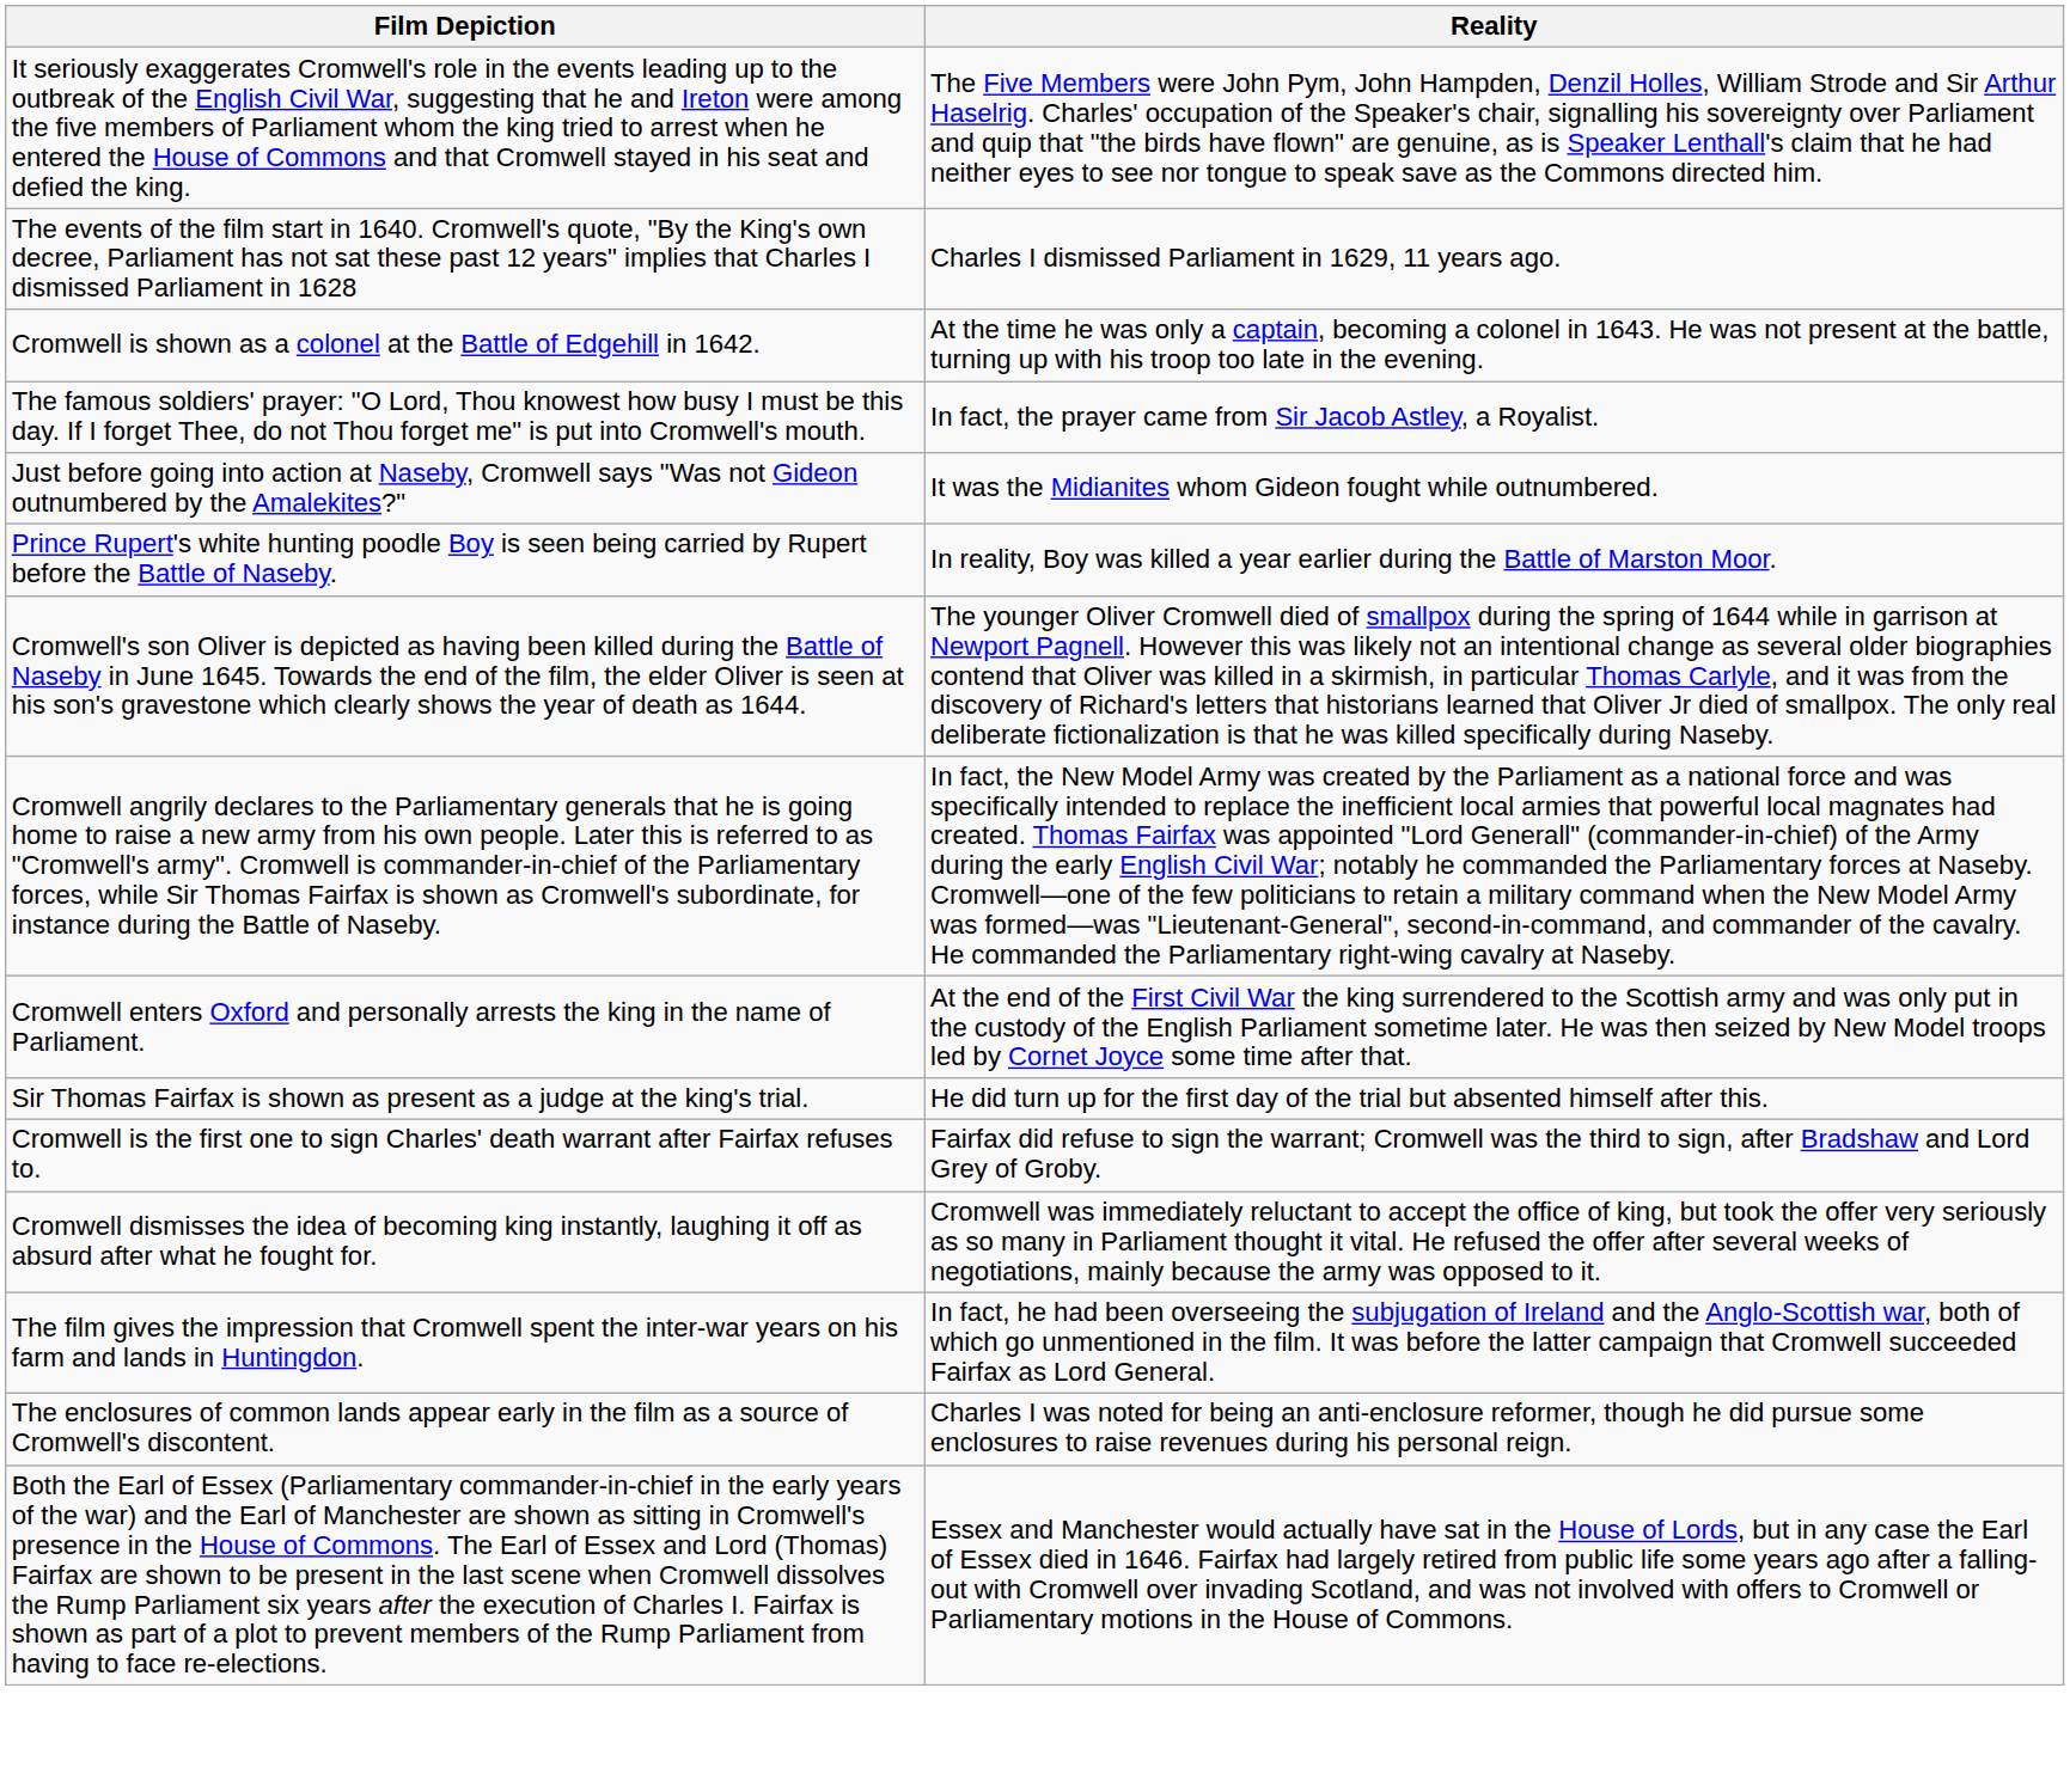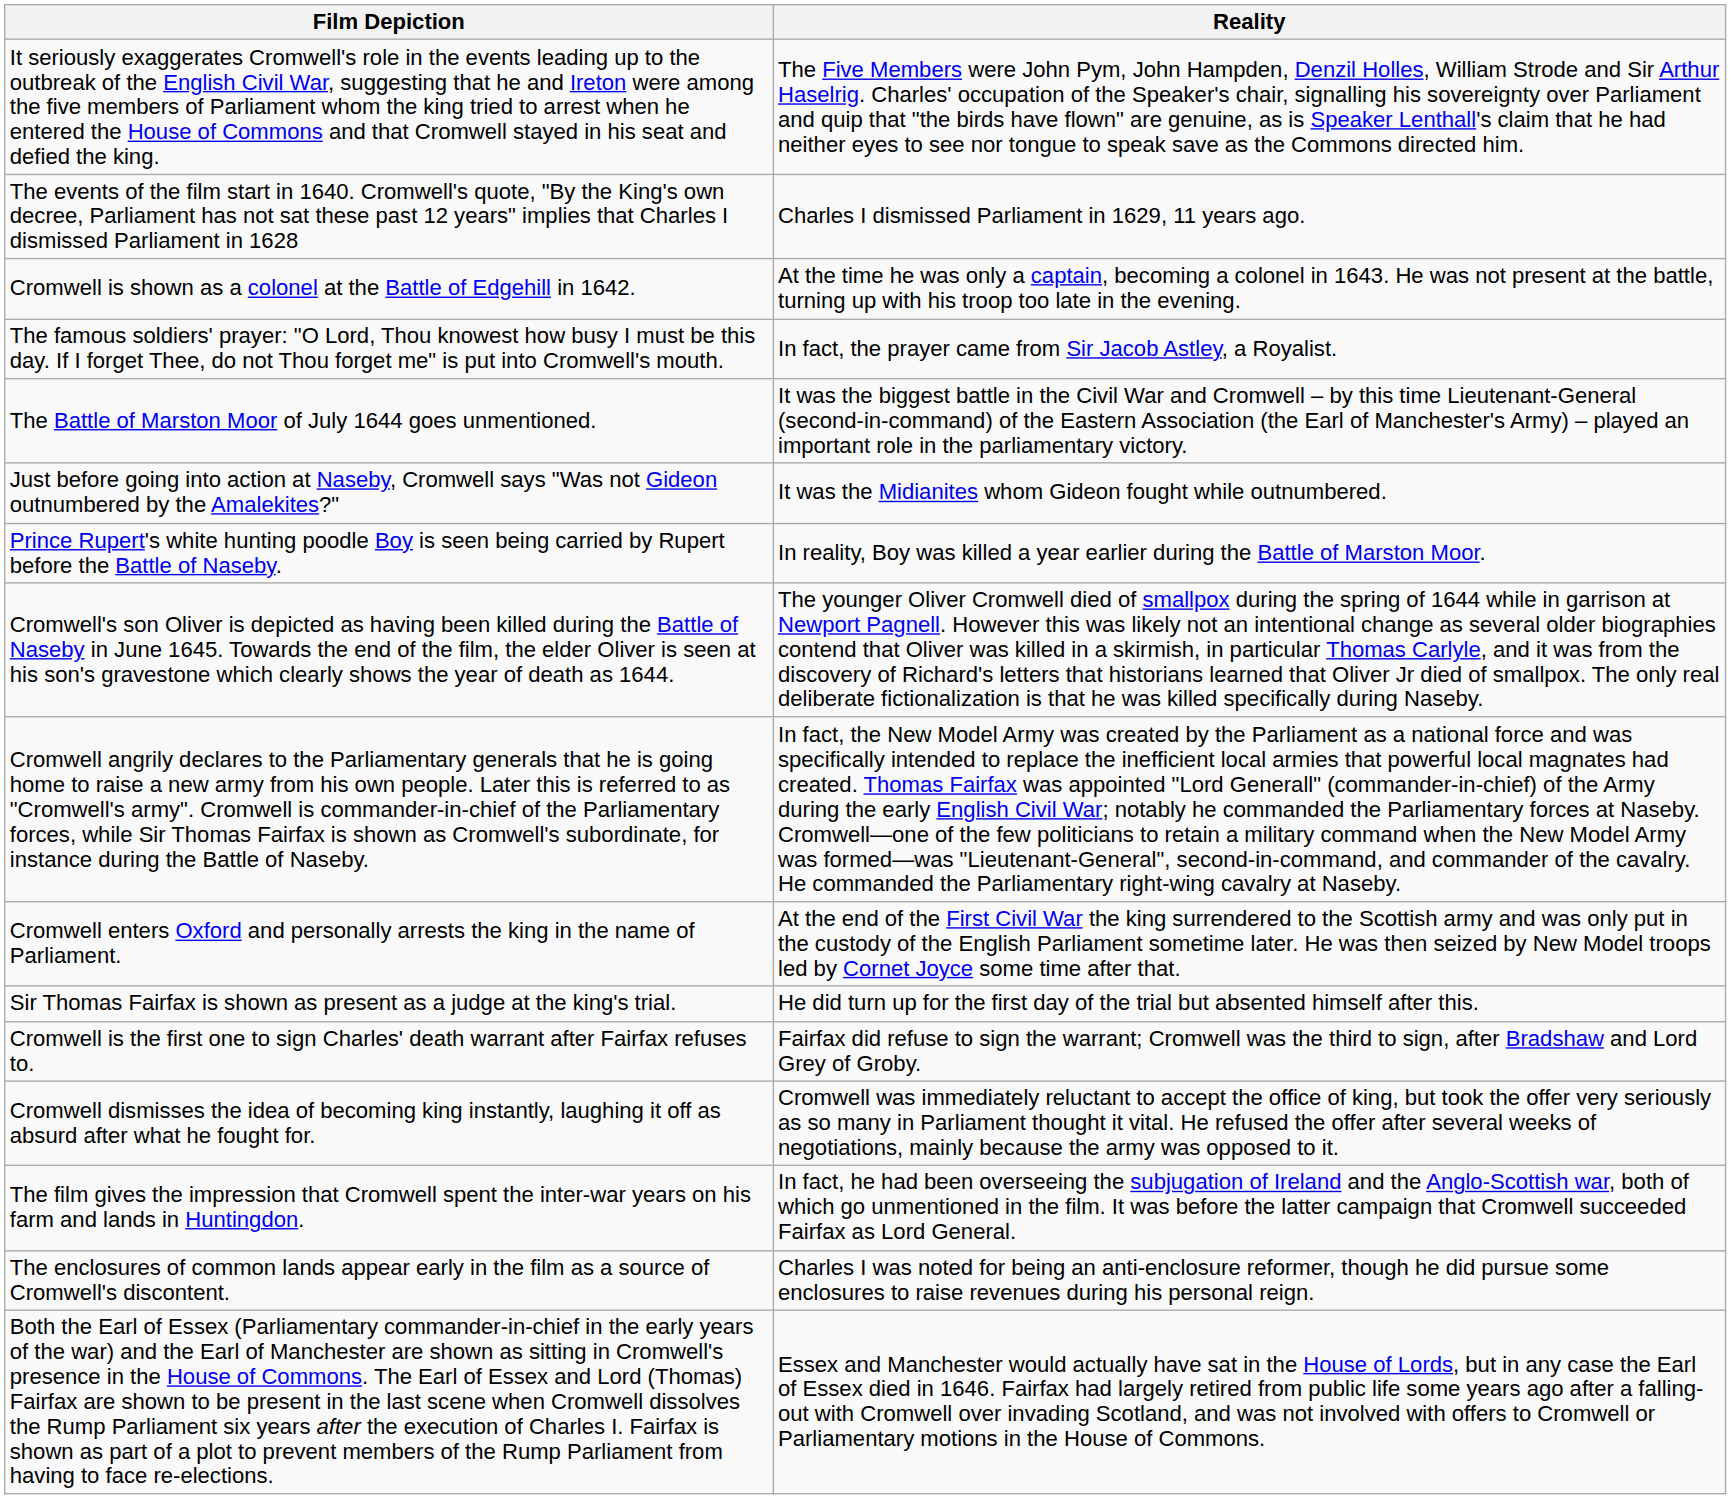 <table class="wikitable">
 <tr>
 <th>Film Depiction</th>
 <th>Reality</th>
 </tr>
 <tr --->
 <td>It seriously exaggerates Cromwell's role in the events leading up to the outbreak of the <a href='#'>English Civil War</a>, suggesting that he and <a href='#'>Ireton</a> were among the five members of Parliament whom the king tried to arrest when he entered the <a href='#'>House of Commons</a> and that Cromwell stayed in his seat and defied the king.</td>
 <td>The <a href='#'>Five Members</a> were John Pym, John Hampden, <a href='#'>Denzil Holles</a>, William Strode and Sir <a href='#'>Arthur Haselrig</a>. Charles' occupation of the Speaker's chair, signalling his sovereignty over Parliament and quip that "the birds have flown" are genuine, as is <a href='#'>Speaker Lenthall</a>'s claim that he had neither eyes to see nor tongue to speak save as the Commons directed him.</td>
 </tr>
 <tr --->
 <td>The events of the film start in 1640. Cromwell's quote, "By the King's own decree, Parliament has not sat these past 12 years" implies that Charles I dismissed Parliament in 1628</td>
 <td>Charles I dismissed Parliament in 1629, 11 years ago.</td>
 </tr>
 <tr --->
 <td>Cromwell is shown as a <a href='#'>colonel</a> at the <a href='#'>Battle of Edgehill</a> in 1642.</td>
 <td>At the time he was only a <a href='#'>captain</a>, becoming a colonel in 1643. He was not present at the battle, turning up with his troop too late in the evening.</td>
 </tr>
 <tr --->
 <td>The famous soldiers' prayer: "O Lord, Thou knowest how busy I must be this day. If I forget Thee, do not Thou forget me" is put into Cromwell's mouth.</td>
 <td>In fact, the prayer came from <a href='#'>Sir Jacob Astley</a>, a Royalist.</td>
+</tr>
+<tr --->
+<td>The <a href='#'>Battle of Marston Moor</a> of July 1644 goes unmentioned.</td>
+<td>It was the biggest battle in the Civil War and Cromwell – by this time Lieutenant-General (second-in-command) of the Eastern Association (the Earl of Manchester's Army) – played an important role in the parliamentary victory.</td>
 </tr>
 <tr --->
 <td>Just before going into action at <a href='#'>Naseby</a>, Cromwell says "Was not <a href='#'>Gideon</a> outnumbered by the <a href='#'>Amalekites</a>?"</td>
 <td>It was the <a href='#'>Midianites</a> whom Gideon fought while outnumbered.</td>
 </tr>
 <tr --->
 <td><a href='#'>Prince Rupert</a>'s white hunting poodle <a href='#'>Boy</a> is seen being carried by Rupert before the <a href='#'>Battle of Naseby</a>.</td>
 <td>In reality, Boy was killed a year earlier during the <a href='#'>Battle of Marston Moor</a>.</td>
 </tr>
 <tr --->
 <td>Cromwell's son Oliver is depicted as having been killed during the <a href='#'>Battle of Naseby</a> in June 1645.  Towards the end of the film, the elder Oliver is seen at his son's gravestone which clearly shows the year of death as 1644.</td>
 <td>The younger Oliver Cromwell died of <a href='#'>smallpox</a> during the spring of 1644 while in garrison at <a href='#'>Newport Pagnell</a>. However this was likely not an intentional change as several older biographies contend that Oliver was killed in a skirmish, in particular <a href='#'>Thomas Carlyle</a>, and it was from the discovery of Richard's letters that historians learned that Oliver Jr died of smallpox. The only real deliberate fictionalization is that he was killed specifically during Naseby.</td>
 </tr>
 <tr --->
 <td>Cromwell angrily declares to the Parliamentary generals that he is going home to raise a new army from his own people. Later this is referred to as "Cromwell's army". Cromwell is commander-in-chief of the Parliamentary forces, while Sir Thomas Fairfax is shown as Cromwell's subordinate, for instance during the Battle of Naseby.</td>
 <td>In fact, the New Model Army was created by the Parliament as a national force and was specifically intended to replace the inefficient local armies that powerful local magnates had created. <a href='#'>Thomas Fairfax</a> was appointed "Lord Generall" (commander-in-chief) of the Army during the early <a href='#'>English Civil War</a>; notably he commanded the Parliamentary forces at Naseby. Cromwell—one of the few politicians to retain a military command when the New Model Army was formed—was "Lieutenant-General", second-in-command, and commander of the cavalry. He commanded the Parliamentary right-wing cavalry at Naseby.</td>
 </tr>
 <tr --->
 <td>Cromwell enters <a href='#'>Oxford</a> and personally arrests the king in the name of Parliament.</td>
 <td>At the end of the <a href='#'>First Civil War</a> the king surrendered to the Scottish army and was only put in the custody of the English Parliament sometime later. He was then seized by New Model troops led by <a href='#'>Cornet Joyce</a> some time after that.</td>
 </tr>
 <tr --->
 <td>Sir Thomas Fairfax is shown as present as a judge at the king's trial.</td>
 <td>He did turn up for the first day of the trial but absented himself after this.</td>
 </tr>
 <tr --->
 <td>Cromwell is the first one to sign Charles' death warrant after Fairfax refuses to.</td>
 <td>Fairfax did refuse to sign the warrant; Cromwell was the third to sign, after <a href='#'>Bradshaw</a> and Lord Grey of Groby.</td>
 </tr>
 <tr --->
 <td>Cromwell dismisses the idea of becoming king instantly, laughing it off as absurd after what he fought for.</td>
 <td>Cromwell was immediately reluctant to accept the office of king, but took the offer very seriously as so many in Parliament thought it vital. He refused the offer after several weeks of negotiations, mainly because the army was opposed to it.</td>
 </tr>
 <tr --->
 <td>The film gives the impression that Cromwell spent the inter-war years on his farm and lands in <a href='#'>Huntingdon</a>.</td>
 <td>In fact, he had been overseeing the <a href='#'>subjugation of Ireland</a> and the <a href='#'>Anglo-Scottish war</a>, both of which go unmentioned in the film. It was before the latter campaign that Cromwell succeeded Fairfax as Lord General.</td>
 </tr>
 <tr --->
 <td>The enclosures of common lands appear early in the film as a source of Cromwell's discontent.</td>
 <td>Charles I was noted for being an anti-enclosure reformer, though he did pursue some enclosures to raise revenues during his personal reign.</td>
 </tr>
 <tr --->
 <td>Both the Earl of Essex (Parliamentary commander-in-chief in the early years of the war) and the Earl of Manchester are shown as sitting in Cromwell's presence in the <a href='#'>House of Commons</a>. The Earl of Essex and Lord (Thomas) Fairfax are shown to be present in the last scene when Cromwell dissolves the Rump Parliament six years <em>after</em> the execution of Charles I. Fairfax is shown as part of a plot to prevent members of the Rump Parliament from having to face re-elections.</td>
 <td>Essex and Manchester would actually have sat in the <a href='#'>House of Lords</a>, but in any case the Earl of Essex died in 1646. Fairfax had largely retired from public life some years ago after a falling-out with Cromwell over invading Scotland, and was not involved with offers to Cromwell or Parliamentary motions in the House of Commons.</td>
 </tr>
 </table>
